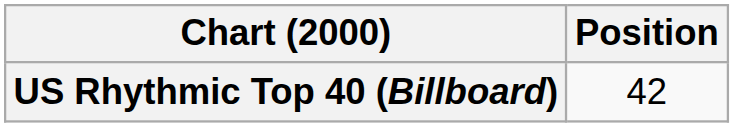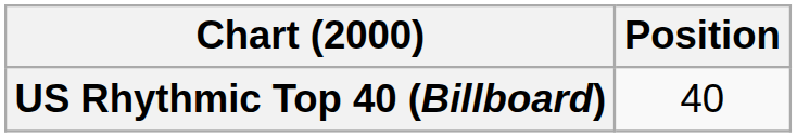 <table class="wikitable plainrowheaders" style="text-align:center">
 <tr>
 <th scope="col">Chart (2000)</th>
 <th scope="col">Position</th>
 </tr>
 <tr>
 <th scope="row">US Rhythmic Top 40 (<em>Billboard</em>)</th>
-<td>42</td>
+<td>40</td>
 </tr>
 </table>
